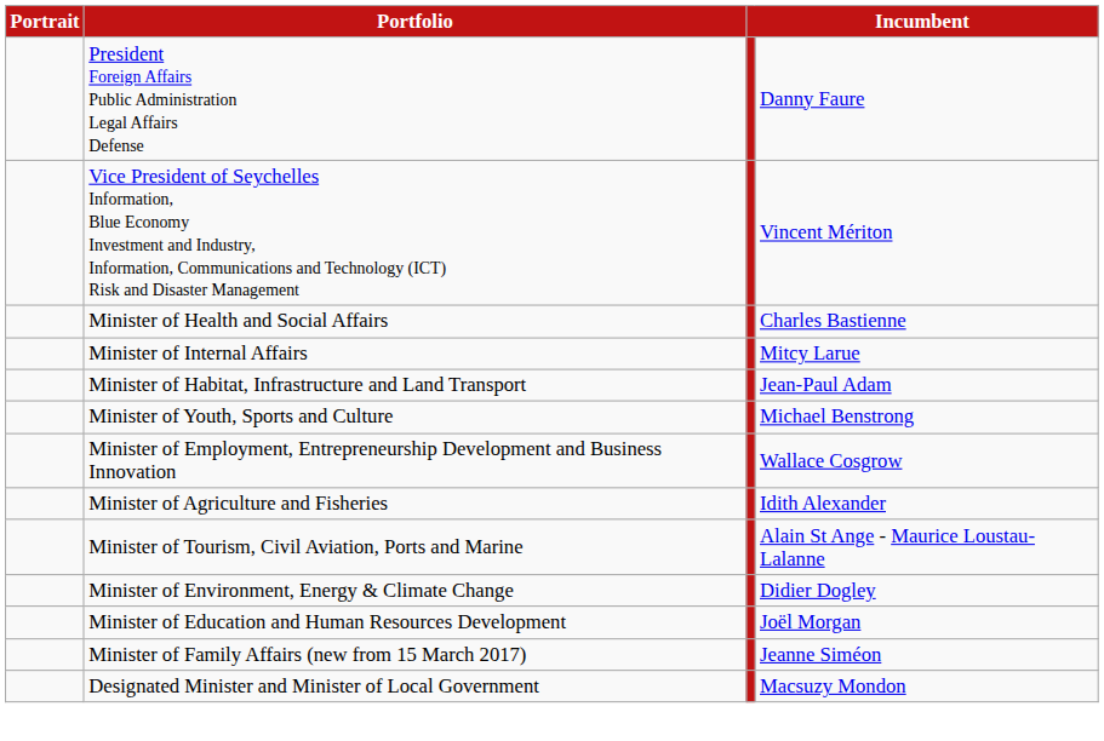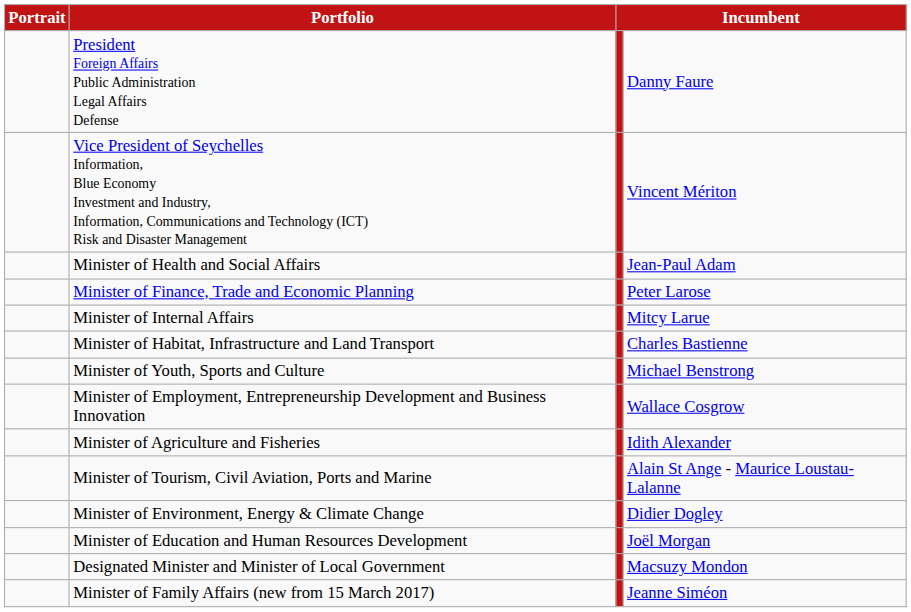 <table class="wikitable">
 <tr>
 <th style="background-color:#c11313;color: white">Portrait</th>
 <th style="background-color:#c11313;color: white">Portfolio</th>
 <th colspan=2 style="background-color:#c11313;color: white">Incumbent</th>
 </tr>
 <tr>
 <td></td>
 <td><a href='#'>President</a> <br> <small><a href='#'>Foreign Affairs</a><br> Public Administration<br> Legal Affairs <br> Defense </small></td>
 <td style="background:#c11313"></td>
 <td><a href='#'>Danny Faure</a></td>
 </tr>
 <tr>
 <td></td>
 <td><a href='#'>Vice President of Seychelles</a> <br> <small>Information, <br>Blue Economy<br>Investment and Industry, <br>Information, Communications and Technology (ICT) <br> Risk and Disaster Management</small></td>
 <td style="background:#c11313"></td>
 <td><a href='#'>Vincent Mériton</a></td>
 </tr>
 <tr>
 <td></td>
 <td>Minister of Health and Social Affairs</td>
 <td style="background:#c11313"></td>
-<td><a href='#'>Charles Bastienne</a></td>
+<td><a href='#'>Jean-Paul Adam</a></td>
+</tr>
+<tr>
+<td></td>
+<td><a href='#'>Minister of Finance, Trade and Economic Planning</a></td>
+<td style="background:#c11313"></td>
+<td><a href='#'>Peter Larose</a></td>
 </tr>
 <tr>
 <td></td>
 <td>Minister of Internal Affairs</td>
 <td style="background:#c11313"></td>
 <td><a href='#'>Mitcy Larue</a></td>
 </tr>
 <tr>
 <td></td>
 <td>Minister of Habitat, Infrastructure and Land Transport</td>
 <td style="background:#c11313"></td>
-<td><a href='#'>Jean-Paul Adam</a></td>
+<td><a href='#'>Charles Bastienne</a></td>
 </tr>
 <tr>
 <td></td>
 <td>Minister of Youth, Sports and Culture</td>
 <td style="background:#c11313"></td>
 <td><a href='#'>Michael Benstrong</a></td>
 </tr>
 <tr>
 <td></td>
 <td>Minister of Employment, Entrepreneurship Development and Business Innovation</td>
 <td style="background:#c11313"></td>
 <td><a href='#'>Wallace Cosgrow</a></td>
 </tr>
 <tr>
 <td></td>
 <td>Minister of Agriculture and Fisheries</td>
 <td style="background:#c11313"></td>
 <td><a href='#'>Idith Alexander</a></td>
 </tr>
 <tr>
 <td><br></td>
 <td>Minister of Tourism, Civil Aviation, Ports and Marine</td>
 <td style="background:#c11313"></td>
 <td><a href='#'>Alain St Ange</a> - <a href='#'>Maurice Loustau-Lalanne</a></td>
 </tr>
 <tr>
 <td></td>
 <td>Minister of Environment, Energy & Climate Change</td>
 <td style="background:#c11313"></td>
 <td><a href='#'>Didier Dogley</a></td>
 </tr>
 <tr>
 <td></td>
 <td>Minister of Education and Human Resources Development</td>
 <td style="background:#c11313"></td>
 <td><a href='#'>Joël Morgan</a></td>
 </tr>
 <tr>
 <td></td>
+<td>Designated Minister and Minister of Local Government</td>
+<td style="background:#c11313"></td>
+<td><a href='#'>Macsuzy Mondon</a></td>
+</tr>
+<tr>
+<td></td>
 <td>Minister of Family Affairs (new from 15 March 2017)</td>
 <td style="background:#c11313"></td>
 <td><a href='#'>Jeanne Siméon</a></td>
 </tr>
-<tr>
-<td></td>
-<td>Designated Minister and Minister of Local Government</td>
-<td style="background:#c11313"></td>
-<td><a href='#'>Macsuzy Mondon</a></td>
-</tr>
 </table>
